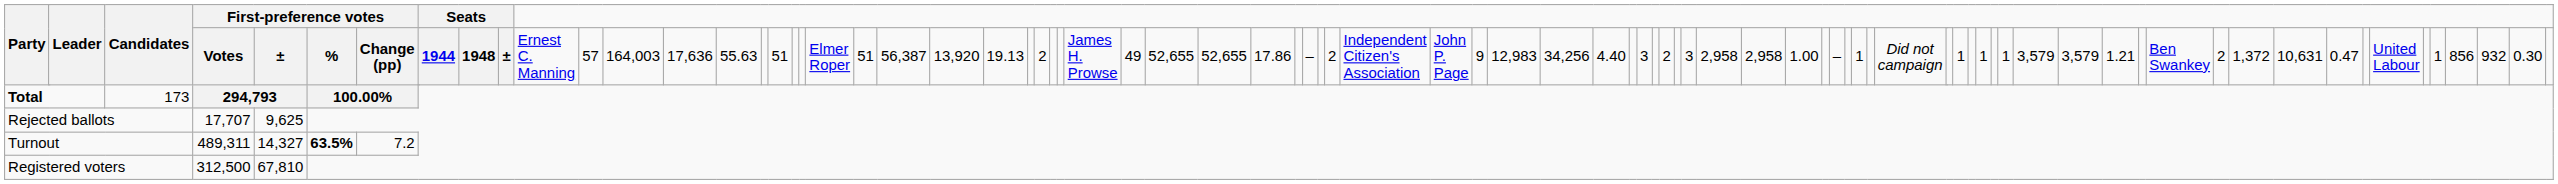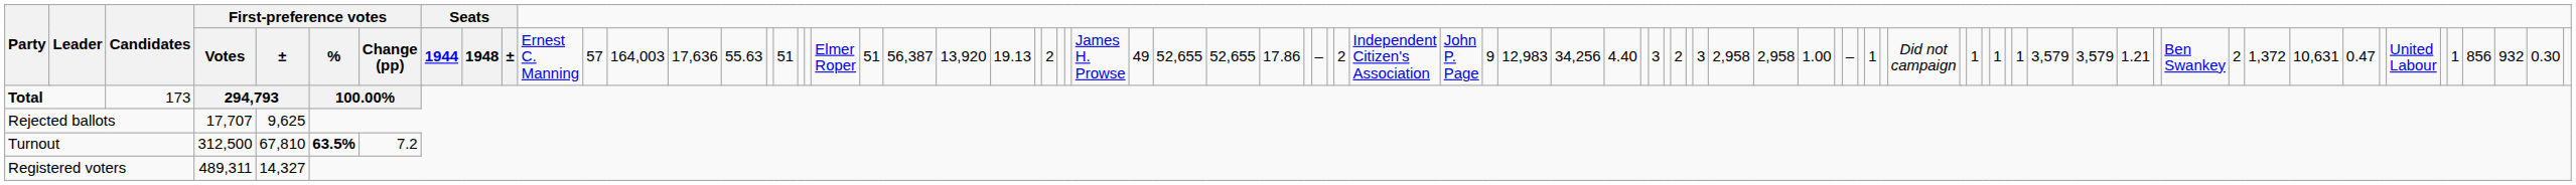 <table class="wikitable" style="text-align:right; font-size:85%">
 <tr>
 <th rowspan="2" colspan="2" style="width:15%">Party</th>
 <th rowspan="2">Leader</th>
 <th rowspan="2">Candidates</th>
 <th colspan="6">First-preference votes</th>
 <th colspan="3">Seats</th>
 </tr>
 <tr>
 <th>Votes</th>
 <th>±</th>
 <th>% </th>
 <th colspan="3">Change (pp)</th>
 <th><a href='#'>1944</a></th>
 <th>1948</th>
 <th>±<br></th>
 <td style="text-align:left;"><a href='#'>Ernest C. Manning</a></td>
 <td>57</td>
 <td>164,003</td>
 <td>17,636</td>
 <td>55.63</td>
 <td></td>
 <td>51</td>
 <td></td>
 <td><br></td>
 <td style="text-align:left;"><a href='#'>Elmer Roper</a></td>
 <td>51</td>
 <td>56,387</td>
 <td>13,920</td>
 <td>19.13</td>
 <td></td>
 <td>2</td>
 <td></td>
 <td><br></td>
 <td style="text-align:left;"><a href='#'>James H. Prowse</a></td>
 <td>49</td>
 <td>52,655</td>
 <td>52,655</td>
 <td>17.86</td>
 <td></td>
 <td>–</td>
 <td></td>
 <td>2<br></td>
 <td style="text-align:left;"><a href='#'>Independent Citizen's Association</a></td>
 <td style="text-align:left;"><a href='#'>John P. Page</a></td>
 <td>9</td>
 <td>12,983</td>
 <td>34,256</td>
 <td>4.40</td>
 <td></td>
 <td>3</td>
 <td></td>
 <td>2<br></td>
 <td style="text-align:left;"></td>
 <td>3</td>
 <td>2,958</td>
 <td>2,958</td>
 <td>1.00</td>
 <td></td>
 <td>–</td>
 <td></td>
 <td>1<br></td>
 <td style="text-align:left;"></td>
 <td colspan="4" style="text-align:center;"><em>Did not campaign</em></td>
 <td></td>
 <td>1</td>
 <td></td>
 <td>1<br></td>
 <td style="text-align:left;"></td>
 <td>1</td>
 <td>3,579</td>
 <td>3,579</td>
 <td>1.21</td>
 <td><br></td>
 <td style="text-align:left;"><a href='#'>Ben Swankey</a></td>
 <td>2</td>
 <td>1,372</td>
 <td>10,631</td>
 <td>0.47</td>
 <td><br></td>
 <td style="text-align:left;"><a href='#'>United Labour</a></td>
 <td></td>
 <td>1</td>
 <td>856</td>
 <td>932</td>
 <td>0.30</td>
 <td></td>
 </tr>
 <tr>
 <td colspan="3" style="text-align: left;"><strong>Total</strong></td>
 <td>173</td>
 <th colspan="2">294,793</th>
 <th colspan="2">100.00%</th>
 </tr>
 <tr>
 <td colspan="4" style="text-align:left;">Rejected ballots</td>
 <td>17,707</td>
 <td>9,625</td>
 </tr>
 <tr>
 <td colspan="4" style="text-align:left;">Turnout</td>
-<td>489,311</td>
-<td>14,327</td>
+<td>312,500</td>
+<td>67,810</td>
 <td><strong>63.5%</strong></td>
 <td>7.2</td>
 </tr>
 <tr>
 <td colspan="4" style="text-align:left;">Registered voters</td>
-<td>312,500</td>
-<td>67,810</td>
+<td>489,311</td>
+<td>14,327</td>
 </tr>
 </table>
